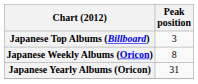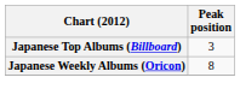 <table class="wikitable sortable plainrowheaders" style="text-align:center">
 <tr>
 <th scope="col">Chart (2012)</th>
 <th scope="col">Peak<br>position</th>
 </tr>
 <tr>
 <th scope="row">Japanese Top Albums (<em><a href='#'>Billboard</a></em>)</th>
 <td align="center">3</td>
 </tr>
 <tr>
 <th scope="row">Japanese Weekly Albums (<a href='#'>Oricon</a>)</th>
 <td align="center">8</td>
 </tr>
 <tr>
-<th scope="row">Japanese Yearly Albums (Oricon)</th>
-<td style="text-align:center;">31</td>
-</tr>
-<tr>
 </tr>
 </table>
